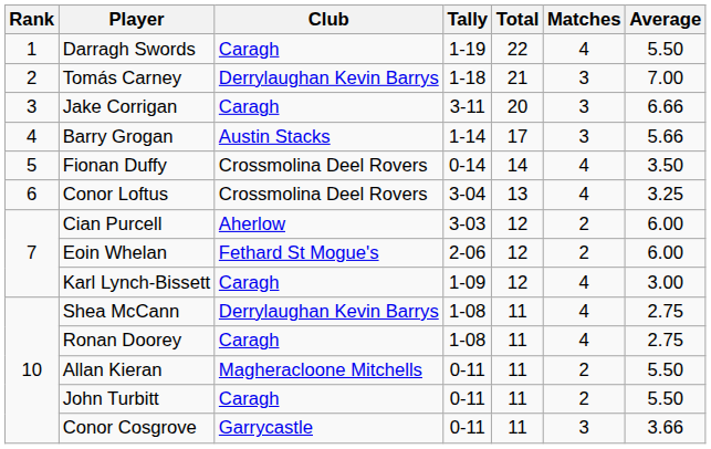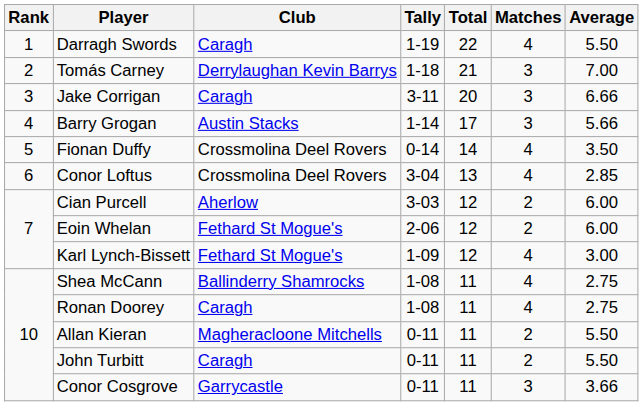 <table class="wikitable">
 <tr>
 <th>Rank</th>
 <th>Player</th>
 <th>Club</th>
 <th>Tally</th>
 <th>Total</th>
 <th>Matches</th>
 <th>Average</th>
 </tr>
 <tr>
 <td rowspan="1" style="text-align:center;">1</td>
 <td>Darragh Swords</td>
 <td><a href='#'>Caragh</a></td>
 <td align=center>1-19</td>
 <td align=center>22</td>
 <td align=center>4</td>
 <td align=center>5.50</td>
 </tr>
 <tr>
 <td rowspan="1" style="text-align:center;">2</td>
 <td>Tomás Carney</td>
 <td><a href='#'>Derrylaughan Kevin Barrys</a></td>
 <td align=center>1-18</td>
 <td align=center>21</td>
 <td align=center>3</td>
 <td align=center>7.00</td>
 </tr>
 <tr>
 <td rowspan="1" style="text-align:center;">3</td>
 <td>Jake Corrigan</td>
 <td><a href='#'>Caragh</a></td>
 <td align=center>3-11</td>
 <td align=center>20</td>
 <td align=center>3</td>
 <td align=center>6.66</td>
 </tr>
 <tr>
 <td rowspan="1" style="text-align:center;">4</td>
 <td>Barry Grogan</td>
 <td><a href='#'>Austin Stacks</a></td>
 <td align=center>1-14</td>
 <td align=center>17</td>
 <td align=center>3</td>
 <td align=center>5.66</td>
 </tr>
 <tr>
 <td rowspan="1" style="text-align:center;">5</td>
 <td>Fionan Duffy</td>
 <td>Crossmolina Deel Rovers</td>
 <td align=center>0-14</td>
 <td align=center>14</td>
 <td align=center>4</td>
 <td align=center>3.50</td>
 </tr>
 <tr>
 <td rowspan="1" style="text-align:center;">6</td>
 <td>Conor Loftus</td>
 <td>Crossmolina Deel Rovers</td>
 <td align="center">3-04</td>
 <td align="center">13</td>
 <td align="center">4</td>
-<td align="center">3.25</td>
+<td align="center">2.85</td>
 </tr>
 <tr>
 <td rowspan="3" style="text-align:center;">7</td>
 <td>Cian Purcell</td>
 <td><a href='#'>Aherlow</a></td>
 <td align="center">3-03</td>
 <td align="center">12</td>
 <td align="center">2</td>
 <td align="center">6.00</td>
 </tr>
 <tr>
 <td>Eoin Whelan</td>
 <td><a href='#'>Fethard St Mogue's</a></td>
 <td align=center>2-06</td>
 <td align=center>12</td>
 <td align=center>2</td>
 <td align=center>6.00</td>
 </tr>
 <tr>
 <td>Karl Lynch-Bissett</td>
-<td><a href='#'>Caragh</a></td>
+<td><a href='#'>Fethard St Mogue's</a></td>
 <td align=center>1-09</td>
 <td align=center>12</td>
 <td align=center>4</td>
 <td align=center>3.00</td>
 </tr>
 <tr>
 <td rowspan="5" style="text-align:center;">10</td>
 <td>Shea McCann</td>
-<td><a href='#'>Derrylaughan Kevin Barrys</a></td>
+<td><a href='#'>Ballinderry Shamrocks</a></td>
 <td align=center>1-08</td>
 <td align=center>11</td>
 <td align=center>4</td>
 <td align=center>2.75</td>
 </tr>
 <tr>
 <td>Ronan Doorey</td>
 <td><a href='#'>Caragh</a></td>
 <td align=center>1-08</td>
 <td align=center>11</td>
 <td align=center>4</td>
 <td align=center>2.75</td>
 </tr>
 <tr>
 <td>Allan Kieran</td>
 <td><a href='#'>Magheracloone Mitchells</a></td>
 <td align=center>0-11</td>
 <td align=center>11</td>
 <td align=center>2</td>
 <td align=center>5.50</td>
 </tr>
 <tr>
 <td>John Turbitt</td>
 <td><a href='#'>Caragh</a></td>
 <td align=center>0-11</td>
 <td align=center>11</td>
 <td align=center>2</td>
 <td align=center>5.50</td>
 </tr>
 <tr>
 <td>Conor Cosgrove</td>
 <td><a href='#'>Garrycastle</a></td>
 <td align=center>0-11</td>
 <td align=center>11</td>
 <td align=center>3</td>
 <td align=center>3.66</td>
 </tr>
 </table>
